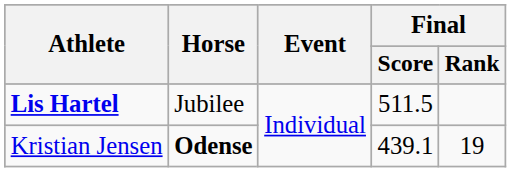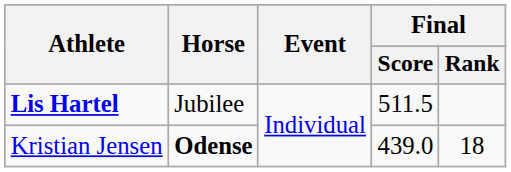 <table class="wikitable" style="font-size:90%">
 <tr>
 <th rowspan="2">Athlete</th>
 <th rowspan="2">Horse</th>
 <th rowspan="2">Event</th>
 <th colspan="2">Final</th>
 </tr>
 <tr style="font-size:95%">
 <th>Score</th>
 <th>Rank</th>
 </tr>
 <tr align=center>
 <td align=left><strong><a href='#'>Lis Hartel</a></strong></td>
 <td align=left>Jubilee</td>
 <td align=left rowspan=2><a href='#'>Individual</a></td>
 <td>511.5</td>
 <td></td>
 </tr>
 <tr align=center>
 <td align=left><a href='#'>Kristian Jensen</a></td>
 <td align=left><strong>Odense</strong></td>
-<td>439.1</td>
-<td>19</td>
+<td>439.0</td>
+<td>18</td>
 </tr>
 </table>
